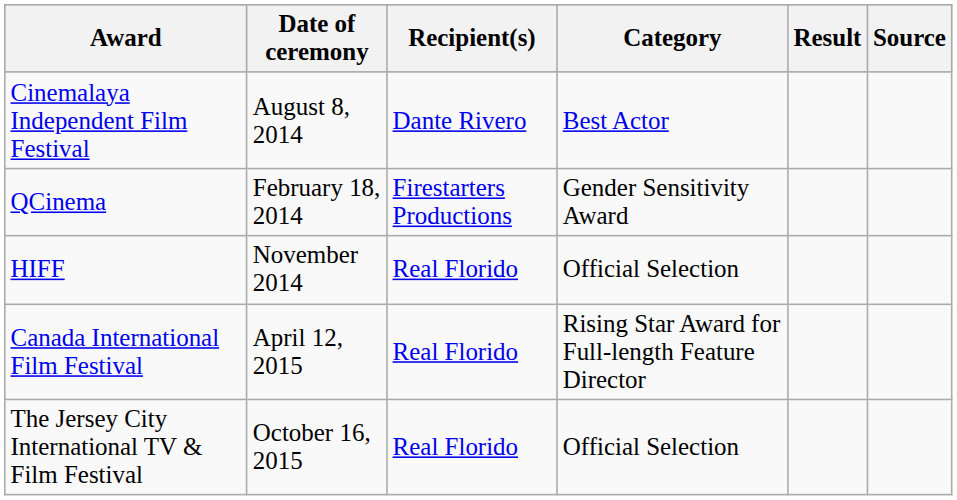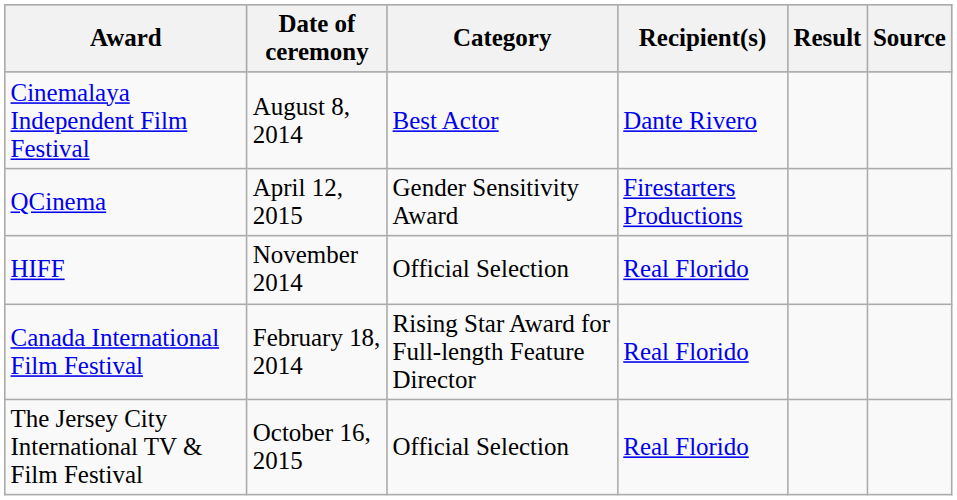 <table class="wikitable sortable">
 <tr style="background:#ccc; text-align:center;">
 <th>Award</th>
 <th>Date of ceremony</th>
+<th>Category</th>
 <th>Recipient(s)</th>
-<th>Category</th>
 <th>Result</th>
 <th>Source</th>
 </tr>
 <tr>
 <td><a href='#'>Cinemalaya Independent Film Festival</a></td>
 <td>August 8, 2014</td>
+<td><a href='#'>Best Actor</a></td>
 <td><a href='#'>Dante Rivero</a></td>
-<td><a href='#'>Best Actor</a></td>
 <td></td>
 <td></td>
 </tr>
 <tr>
 <td><a href='#'>QCinema</a></td>
-<td>February 18, 2014</td>
+<td Canada International Film Festival 2015>April 12, 2015</td>
+<td>Gender Sensitivity Award</td>
 <td><a href='#'>Firestarters Productions</a></td>
-<td>Gender Sensitivity Award</td>
 <td></td>
 <td></td>
 </tr>
 <tr>
 <td><a href='#'>HIFF</a></td>
 <td HIFF 2014>November 2014</td>
+<td>Official Selection</td>
 <td><a href='#'>Real Florido</a></td>
-<td>Official Selection</td>
 <td></td>
 <td></td>
 </tr>
 <tr>
 <td><a href='#'>Canada International Film Festival</a></td>
-<td Canada International Film Festival 2015>April 12, 2015</td>
+<td>February 18, 2014</td>
+<td>Rising Star Award for Full-length Feature Director</td>
 <td><a href='#'>Real Florido</a></td>
-<td>Rising Star Award for Full-length Feature Director</td>
 <td></td>
 <td></td>
 </tr>
 <tr>
 <td>The Jersey City International TV & Film Festival</td>
 <td The Jersey City International TV & Film Festival 2015>October 16, 2015</td>
+<td>Official Selection</td>
 <td><a href='#'>Real Florido</a></td>
-<td>Official Selection</td>
 <td></td>
 <td></td>
 </tr>
 </table>
